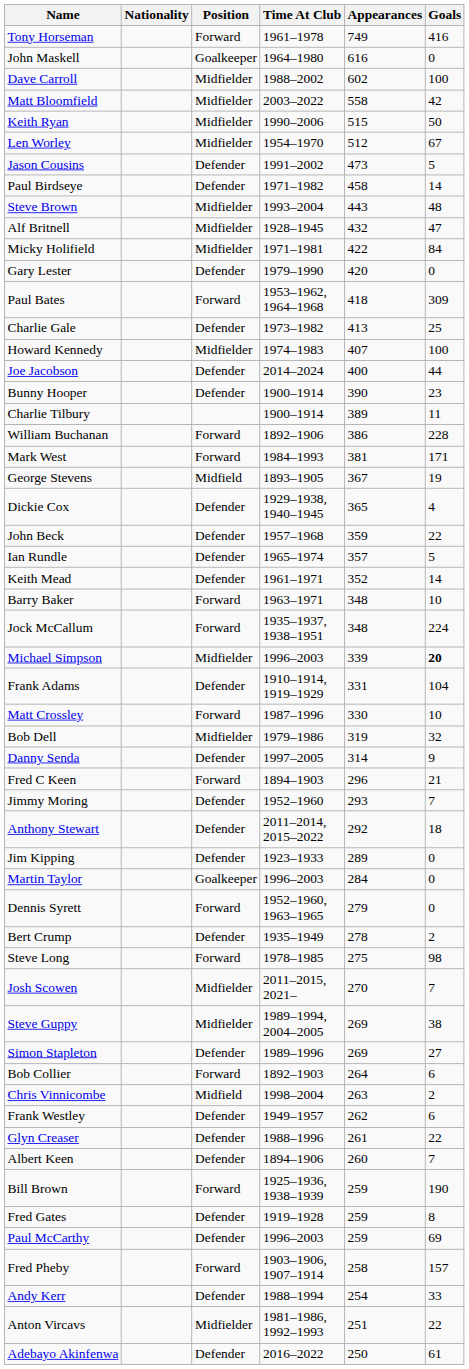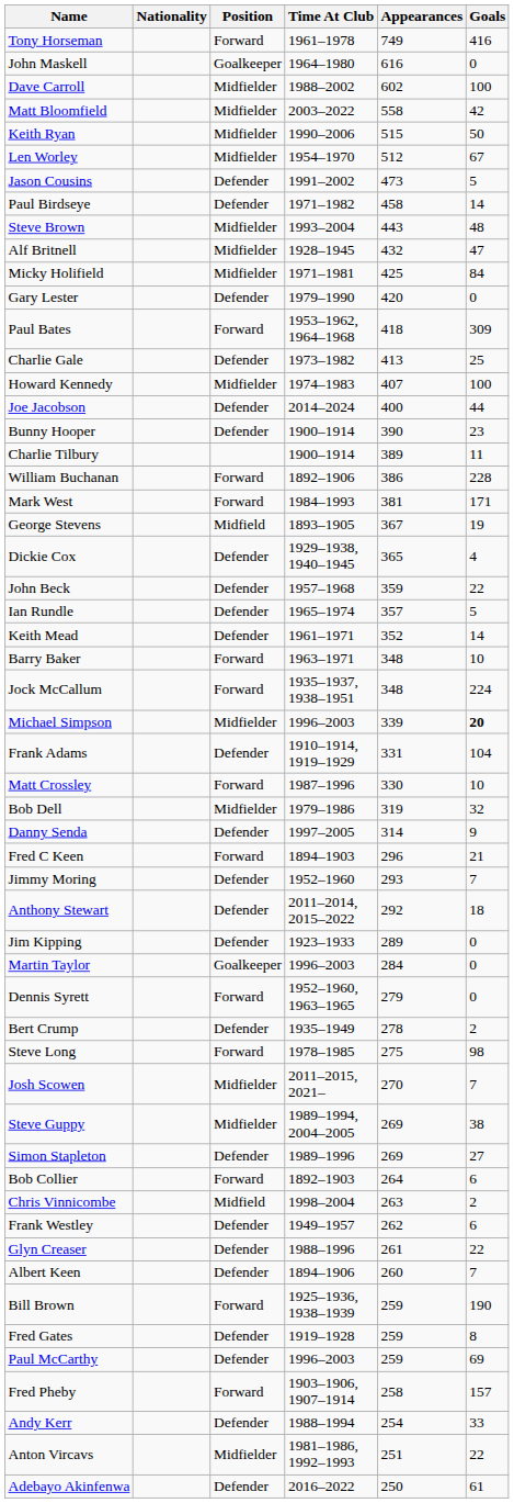 <table class="wikitable">
 <tr>
 <th>Name</th>
 <th>Nationality</th>
 <th>Position</th>
 <th>Time At Club</th>
 <th>Appearances</th>
 <th>Goals</th>
 </tr>
 <tr>
 <td><a href='#'>Tony Horseman</a></td>
 <td></td>
 <td>Forward</td>
 <td>1961–1978</td>
 <td>749</td>
 <td>416</td>
 </tr>
 <tr>
 <td>John Maskell</td>
 <td></td>
 <td>Goalkeeper</td>
 <td>1964–1980</td>
 <td>616</td>
 <td>0</td>
 </tr>
 <tr>
 <td><a href='#'>Dave Carroll</a></td>
 <td></td>
 <td>Midfielder</td>
 <td>1988–2002</td>
 <td>602</td>
 <td>100</td>
 </tr>
 <tr>
 <td><a href='#'>Matt Bloomfield</a></td>
 <td></td>
 <td>Midfielder</td>
 <td>2003–2022</td>
 <td>558</td>
 <td>42</td>
 </tr>
 <tr>
 <td><a href='#'>Keith Ryan</a></td>
 <td></td>
 <td>Midfielder</td>
 <td>1990–2006</td>
 <td>515</td>
 <td>50</td>
 </tr>
 <tr>
 <td><a href='#'>Len Worley</a></td>
 <td></td>
 <td>Midfielder</td>
 <td>1954–1970</td>
 <td>512</td>
 <td>67</td>
 </tr>
 <tr>
 <td><a href='#'>Jason Cousins</a></td>
 <td></td>
 <td>Defender</td>
 <td>1991–2002</td>
 <td>473</td>
 <td>5</td>
 </tr>
 <tr>
 <td>Paul Birdseye</td>
 <td></td>
 <td>Defender</td>
 <td>1971–1982</td>
 <td>458</td>
 <td>14</td>
 </tr>
 <tr>
 <td><a href='#'>Steve Brown</a></td>
 <td></td>
 <td>Midfielder</td>
 <td>1993–2004</td>
 <td>443</td>
 <td>48</td>
 </tr>
 <tr>
 <td>Alf Britnell</td>
 <td></td>
 <td>Midfielder</td>
 <td>1928–1945</td>
 <td>432</td>
 <td>47</td>
 </tr>
 <tr>
 <td>Micky Holifield</td>
 <td></td>
 <td>Midfielder</td>
 <td>1971–1981</td>
-<td>422</td>
+<td>425</td>
 <td>84</td>
 </tr>
 <tr>
 <td>Gary Lester</td>
 <td></td>
 <td>Defender</td>
 <td>1979–1990</td>
 <td>420</td>
 <td>0</td>
 </tr>
 <tr>
 <td>Paul Bates</td>
 <td></td>
 <td>Forward</td>
 <td>1953–1962,<br>1964–1968</td>
 <td>418</td>
 <td>309</td>
 </tr>
 <tr>
 <td>Charlie Gale</td>
 <td></td>
 <td>Defender</td>
 <td>1973–1982</td>
 <td>413</td>
 <td>25</td>
 </tr>
 <tr>
 <td>Howard Kennedy</td>
 <td></td>
 <td>Midfielder</td>
 <td>1974–1983</td>
 <td>407</td>
 <td>100</td>
 </tr>
 <tr>
 <td><a href='#'>Joe Jacobson</a></td>
 <td></td>
 <td>Defender</td>
 <td>2014–2024</td>
 <td>400</td>
 <td>44</td>
 </tr>
 <tr>
 <td>Bunny Hooper</td>
 <td></td>
 <td>Defender</td>
 <td>1900–1914</td>
 <td>390</td>
 <td>23</td>
 </tr>
 <tr>
 <td>Charlie Tilbury</td>
 <td></td>
 <td></td>
 <td>1900–1914</td>
 <td>389</td>
 <td>11</td>
 </tr>
 <tr>
 <td>William Buchanan</td>
 <td></td>
 <td>Forward</td>
 <td>1892–1906</td>
 <td>386</td>
 <td>228</td>
 </tr>
 <tr>
 <td>Mark West</td>
 <td></td>
 <td>Forward</td>
 <td>1984–1993</td>
 <td>381</td>
 <td>171</td>
 </tr>
 <tr>
 <td>George Stevens</td>
 <td></td>
 <td>Midfield</td>
 <td>1893–1905</td>
 <td>367</td>
 <td>19</td>
 </tr>
 <tr>
 <td>Dickie Cox</td>
 <td></td>
 <td>Defender</td>
 <td>1929–1938,<br>1940–1945</td>
 <td>365</td>
 <td>4</td>
 </tr>
 <tr>
 <td>John Beck</td>
 <td></td>
 <td>Defender</td>
 <td>1957–1968</td>
 <td>359</td>
 <td>22</td>
 </tr>
 <tr>
 <td>Ian Rundle</td>
 <td></td>
 <td>Defender</td>
 <td>1965–1974</td>
 <td>357</td>
 <td>5</td>
 </tr>
 <tr>
 <td>Keith Mead</td>
 <td></td>
 <td>Defender</td>
 <td>1961–1971</td>
 <td>352</td>
 <td>14</td>
 </tr>
 <tr>
 <td>Barry Baker</td>
 <td></td>
 <td>Forward</td>
 <td>1963–1971</td>
 <td>348</td>
 <td>10</td>
 </tr>
 <tr>
 <td>Jock McCallum</td>
 <td></td>
 <td>Forward</td>
 <td>1935–1937,<br>1938–1951</td>
 <td>348</td>
 <td>224</td>
 </tr>
 <tr>
 <td><a href='#'>Michael Simpson</a></td>
 <td></td>
 <td>Midfielder</td>
 <td>1996–2003</td>
 <td>339</td>
 <td><strong>20</strong></td>
 </tr>
 <tr>
 <td>Frank Adams</td>
 <td></td>
 <td>Defender</td>
 <td>1910–1914,<br>1919–1929</td>
 <td>331</td>
 <td>104</td>
 </tr>
 <tr>
 <td><a href='#'>Matt Crossley</a></td>
 <td></td>
 <td>Forward</td>
 <td>1987–1996</td>
 <td>330</td>
 <td>10</td>
 </tr>
 <tr>
 <td>Bob Dell</td>
 <td></td>
 <td>Midfielder</td>
 <td>1979–1986</td>
 <td>319</td>
 <td>32</td>
 </tr>
 <tr>
 <td><a href='#'>Danny Senda</a></td>
 <td></td>
 <td>Defender</td>
 <td>1997–2005</td>
 <td>314</td>
 <td>9</td>
 </tr>
 <tr>
 <td>Fred C Keen</td>
 <td></td>
 <td>Forward</td>
 <td>1894–1903</td>
 <td>296</td>
 <td>21</td>
 </tr>
 <tr>
 <td>Jimmy Moring</td>
 <td></td>
 <td>Defender</td>
 <td>1952–1960</td>
 <td>293</td>
 <td>7</td>
 </tr>
 <tr>
 <td><a href='#'>Anthony Stewart</a></td>
 <td></td>
 <td>Defender</td>
 <td>2011–2014,<br>2015–2022</td>
 <td>292</td>
 <td>18</td>
 </tr>
 <tr>
 <td>Jim Kipping</td>
 <td></td>
 <td>Defender</td>
 <td>1923–1933</td>
 <td>289</td>
 <td>0</td>
 </tr>
 <tr>
 <td><a href='#'>Martin Taylor</a></td>
 <td></td>
 <td>Goalkeeper</td>
 <td>1996–2003</td>
 <td>284</td>
 <td>0</td>
 </tr>
 <tr>
 <td>Dennis Syrett</td>
 <td></td>
 <td>Forward</td>
 <td>1952–1960,<br>1963–1965</td>
 <td>279</td>
 <td>0</td>
 </tr>
 <tr>
 <td>Bert Crump</td>
 <td></td>
 <td>Defender</td>
 <td>1935–1949</td>
 <td>278</td>
 <td>2</td>
 </tr>
 <tr>
 <td>Steve Long</td>
 <td></td>
 <td>Forward</td>
 <td>1978–1985</td>
 <td>275</td>
 <td>98</td>
 </tr>
 <tr>
 <td><a href='#'>Josh Scowen</a></td>
 <td></td>
 <td>Midfielder</td>
 <td>2011–2015,<br>2021–</td>
 <td>270</td>
 <td>7</td>
 </tr>
 <tr>
 <td><a href='#'>Steve Guppy</a></td>
 <td></td>
 <td>Midfielder</td>
 <td>1989–1994,<br>2004–2005</td>
 <td>269</td>
 <td>38</td>
 </tr>
 <tr>
 <td><a href='#'>Simon Stapleton</a></td>
 <td></td>
 <td>Defender</td>
 <td>1989–1996</td>
 <td>269</td>
 <td>27</td>
 </tr>
 <tr>
 <td>Bob Collier</td>
 <td></td>
 <td>Forward</td>
 <td>1892–1903</td>
 <td>264</td>
 <td>6</td>
 </tr>
 <tr>
 <td><a href='#'>Chris Vinnicombe</a></td>
 <td></td>
 <td>Midfield</td>
 <td>1998–2004</td>
 <td>263</td>
 <td>2</td>
 </tr>
 <tr>
 <td>Frank Westley</td>
 <td></td>
 <td>Defender</td>
 <td>1949–1957</td>
 <td>262</td>
 <td>6</td>
 </tr>
 <tr>
 <td><a href='#'>Glyn Creaser</a></td>
 <td></td>
 <td>Defender</td>
 <td>1988–1996</td>
 <td>261</td>
 <td>22</td>
 </tr>
 <tr>
 <td>Albert Keen</td>
 <td></td>
 <td>Defender</td>
 <td>1894–1906</td>
 <td>260</td>
 <td>7</td>
 </tr>
 <tr>
 <td>Bill Brown</td>
 <td></td>
 <td>Forward</td>
 <td>1925–1936,<br>1938–1939</td>
 <td>259</td>
 <td>190</td>
 </tr>
 <tr>
 <td>Fred Gates</td>
 <td></td>
 <td>Defender</td>
 <td>1919–1928</td>
 <td>259</td>
 <td>8</td>
 </tr>
 <tr>
 <td><a href='#'>Paul McCarthy</a></td>
 <td></td>
 <td>Defender</td>
 <td>1996–2003</td>
 <td>259</td>
 <td>69</td>
 </tr>
 <tr>
 <td>Fred Pheby</td>
 <td></td>
 <td>Forward</td>
 <td>1903–1906,<br>1907–1914</td>
 <td>258</td>
 <td>157</td>
 </tr>
 <tr>
 <td><a href='#'>Andy Kerr</a></td>
 <td></td>
 <td>Defender</td>
 <td>1988–1994</td>
 <td>254</td>
 <td>33</td>
 </tr>
 <tr>
 <td>Anton Vircavs</td>
 <td></td>
 <td>Midfielder</td>
 <td>1981–1986,<br>1992–1993</td>
 <td>251</td>
 <td>22</td>
 </tr>
 <tr>
 <td><a href='#'>Adebayo Akinfenwa</a></td>
 <td></td>
 <td>Defender</td>
 <td>2016–2022</td>
 <td>250</td>
 <td>61<br></td>
 </tr>
 </table>
